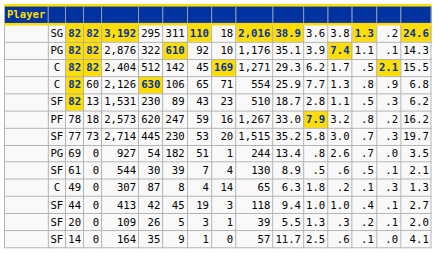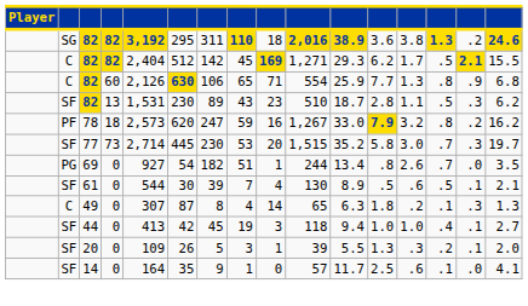 <table class="wikitable sortable" style="font-size: 95%; text-align:right;">
 <tr>
 <th style="background:#0032A0; color:#FEDD00; border-top:#FEDD00 3px solid; border-bottom:#FEDD00 3px solid;">Player</th>
 <th style="background:#0032A0; color:#FEDD00; border-top:#FEDD00 3px solid; border-bottom:#FEDD00 3px solid;"></th>
 <th style="background:#0032A0; color:#FEDD00; border-top:#FEDD00 3px solid; border-bottom:#FEDD00 3px solid;"></th>
 <th style="background:#0032A0; color:#FEDD00; border-top:#FEDD00 3px solid; border-bottom:#FEDD00 3px solid;"></th>
 <th style="background:#0032A0; color:#FEDD00; border-top:#FEDD00 3px solid; border-bottom:#FEDD00 3px solid;"></th>
 <th style="background:#0032A0; color:#FEDD00; border-top:#FEDD00 3px solid; border-bottom:#FEDD00 3px solid;"></th>
 <th style="background:#0032A0; color:#FEDD00; border-top:#FEDD00 3px solid; border-bottom:#FEDD00 3px solid;"></th>
 <th style="background:#0032A0; color:#FEDD00; border-top:#FEDD00 3px solid; border-bottom:#FEDD00 3px solid;"></th>
 <th style="background:#0032A0; color:#FEDD00; border-top:#FEDD00 3px solid; border-bottom:#FEDD00 3px solid;"></th>
 <th style="background:#0032A0; color:#FEDD00; border-top:#FEDD00 3px solid; border-bottom:#FEDD00 3px solid;"></th>
 <th style="background:#0032A0; color:#FEDD00; border-top:#FEDD00 3px solid; border-bottom:#FEDD00 3px solid;"></th>
 <th style="background:#0032A0; color:#FEDD00; border-top:#FEDD00 3px solid; border-bottom:#FEDD00 3px solid;"></th>
 <th style="background:#0032A0; color:#FEDD00; border-top:#FEDD00 3px solid; border-bottom:#FEDD00 3px solid;"></th>
 <th style="background:#0032A0; color:#FEDD00; border-top:#FEDD00 3px solid; border-bottom:#FEDD00 3px solid;"></th>
 <th style="background:#0032A0; color:#FEDD00; border-top:#FEDD00 3px solid; border-bottom:#FEDD00 3px solid;"></th>
 <th style="background:#0032A0; color:#FEDD00; border-top:#FEDD00 3px solid; border-bottom:#FEDD00 3px solid;"></th>
 </tr>
 <tr>
 <td style="text-align:left;"></td>
 <td style="text-align:center;">SG</td>
 <td style="background:#FEDD00; color:#0032A0;"><strong>82</strong></td>
 <td style="background:#FEDD00; color:#0032A0;"><strong>82</strong></td>
 <td style="background:#FEDD00; color:#0032A0;"><strong>3,192</strong></td>
 <td>295</td>
 <td>311</td>
 <td style="background:#FEDD00; color:#0032A0;"><strong>110</strong></td>
 <td>18</td>
 <td style="background:#FEDD00; color:#0032A0;"><strong>2,016</strong></td>
 <td style="background:#FEDD00; color:#0032A0;"><strong>38.9</strong></td>
 <td>3.6</td>
 <td>3.8</td>
 <td style="background:#FEDD00; color:#0032A0;"><strong>1.3</strong></td>
 <td>.2</td>
 <td style="background:#FEDD00; color:#0032A0;"><strong>24.6</strong></td>
-</tr>
-<tr>
-<td style="text-align:left;"></td>
-<td style="text-align:center;">PG</td>
-<td style="background:#FEDD00; color:#0032A0;"><strong>82</strong></td>
-<td style="background:#FEDD00; color:#0032A0;"><strong>82</strong></td>
-<td>2,876</td>
-<td>322</td>
-<td style="background:#FEDD00; color:#0032A0;"><strong>610</strong></td>
-<td>92</td>
-<td>10</td>
-<td>1,176</td>
-<td>35.1</td>
-<td>3.9</td>
-<td style="background:#FEDD00; color:#0032A0;"><strong>7.4</strong></td>
-<td>1.1</td>
-<td>.1</td>
-<td>14.3</td>
 </tr>
 <tr>
 <td style="text-align:left;"></td>
 <td style="text-align:center;">C</td>
 <td style="background:#FEDD00; color:#0032A0;"><strong>82</strong></td>
 <td style="background:#FEDD00; color:#0032A0;"><strong>82</strong></td>
 <td>2,404</td>
 <td>512</td>
 <td>142</td>
 <td>45</td>
 <td style="background:#FEDD00; color:#0032A0;"><strong>169</strong></td>
 <td>1,271</td>
 <td>29.3</td>
 <td>6.2</td>
 <td>1.7</td>
 <td>.5</td>
 <td style="background:#FEDD00; color:#0032A0;"><strong>2.1</strong></td>
 <td>15.5</td>
 </tr>
 <tr>
 <td style="text-align:left;"></td>
 <td style="text-align:center;">C</td>
 <td style="background:#FEDD00; color:#0032A0;"><strong>82</strong></td>
 <td>60</td>
 <td>2,126</td>
 <td style="background:#FEDD00; color:#0032A0;"><strong>630</strong></td>
 <td>106</td>
 <td>65</td>
 <td>71</td>
 <td>554</td>
 <td>25.9</td>
 <td>7.7</td>
 <td>1.3</td>
 <td>.8</td>
 <td>.9</td>
 <td>6.8</td>
 </tr>
 <tr>
 <td style="text-align:left;"></td>
 <td style="text-align:center;">SF</td>
 <td style="background:#FEDD00; color:#0032A0;"><strong>82</strong></td>
 <td>13</td>
 <td>1,531</td>
 <td>230</td>
 <td>89</td>
 <td>43</td>
 <td>23</td>
 <td>510</td>
 <td>18.7</td>
 <td>2.8</td>
 <td>1.1</td>
 <td>.5</td>
 <td>.3</td>
 <td>6.2</td>
 </tr>
 <tr>
 <td style="text-align:left;"></td>
 <td style="text-align:center;">PF</td>
 <td>78</td>
 <td>18</td>
 <td>2,573</td>
 <td>620</td>
 <td>247</td>
 <td>59</td>
 <td>16</td>
 <td>1,267</td>
 <td>33.0</td>
 <td style="background:#FEDD00; color:#0032A0;"><strong>7.9</strong></td>
 <td>3.2</td>
 <td>.8</td>
 <td>.2</td>
 <td>16.2</td>
 </tr>
 <tr>
 <td style="text-align:left;"></td>
 <td style="text-align:center;">SF</td>
 <td>77</td>
 <td>73</td>
 <td>2,714</td>
 <td>445</td>
 <td>230</td>
 <td>53</td>
 <td>20</td>
 <td>1,515</td>
 <td>35.2</td>
 <td>5.8</td>
 <td>3.0</td>
 <td>.7</td>
 <td>.3</td>
 <td>19.7</td>
 </tr>
 <tr>
 <td style="text-align:left;"></td>
 <td style="text-align:center;">PG</td>
 <td>69</td>
 <td>0</td>
 <td>927</td>
 <td>54</td>
 <td>182</td>
 <td>51</td>
 <td>1</td>
 <td>244</td>
 <td>13.4</td>
 <td>.8</td>
 <td>2.6</td>
 <td>.7</td>
 <td>.0</td>
 <td>3.5</td>
 </tr>
 <tr>
 <td style="text-align:left;"></td>
 <td style="text-align:center;">SF</td>
 <td>61</td>
 <td>0</td>
 <td>544</td>
 <td>30</td>
 <td>39</td>
 <td>7</td>
 <td>4</td>
 <td>130</td>
 <td>8.9</td>
 <td>.5</td>
 <td>.6</td>
 <td>.5</td>
 <td>.1</td>
 <td>2.1</td>
 </tr>
 <tr>
 <td style="text-align:left;"></td>
 <td style="text-align:center;">C</td>
 <td>49</td>
 <td>0</td>
 <td>307</td>
 <td>87</td>
 <td>8</td>
 <td>4</td>
 <td>14</td>
 <td>65</td>
 <td>6.3</td>
 <td>1.8</td>
 <td>.2</td>
 <td>.1</td>
 <td>.3</td>
 <td>1.3</td>
 </tr>
 <tr>
 <td style="text-align:left;"></td>
 <td style="text-align:center;">SF</td>
 <td>44</td>
 <td>0</td>
 <td>413</td>
 <td>42</td>
 <td>45</td>
 <td>19</td>
 <td>3</td>
 <td>118</td>
 <td>9.4</td>
 <td>1.0</td>
 <td>1.0</td>
 <td>.4</td>
 <td>.1</td>
 <td>2.7</td>
 </tr>
 <tr>
 <td style="text-align:left;"></td>
 <td style="text-align:center;">SF</td>
 <td>20</td>
 <td>0</td>
 <td>109</td>
 <td>26</td>
 <td>5</td>
 <td>3</td>
 <td>1</td>
 <td>39</td>
 <td>5.5</td>
 <td>1.3</td>
 <td>.3</td>
 <td>.2</td>
 <td>.1</td>
 <td>2.0</td>
 </tr>
 <tr>
 <td style="text-align:left;"></td>
 <td style="text-align:center;">SF</td>
 <td>14</td>
 <td>0</td>
 <td>164</td>
 <td>35</td>
 <td>9</td>
 <td>1</td>
 <td>0</td>
 <td>57</td>
 <td>11.7</td>
 <td>2.5</td>
 <td>.6</td>
 <td>.1</td>
 <td>.0</td>
 <td>4.1</td>
 </tr>
 </table>
